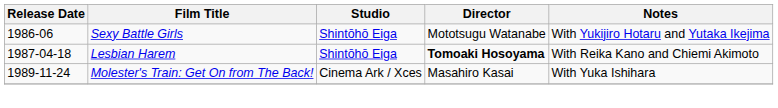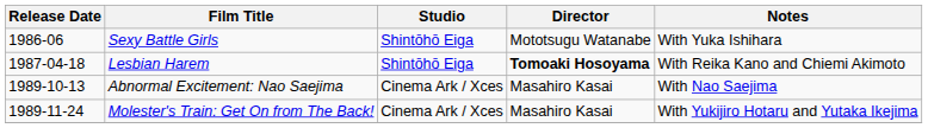 <table class="wikitable sortable">
 <tr>
 <th>Release Date</th>
 <th>Film Title</th>
 <th>Studio</th>
 <th>Director</th>
 <th>Notes</th>
 </tr>
 <tr>
 <td>1986-06</td>
 <td><em><a href='#'>Sexy Battle Girls</a></em></td>
 <td><a href='#'>Shintōhō Eiga</a></td>
 <td>Mototsugu Watanabe</td>
-<td>With <a href='#'>Yukijiro Hotaru</a> and <a href='#'>Yutaka Ikejima</a></td>
+<td>With Yuka Ishihara</td>
 </tr>
 <tr>
 <td>1987-04-18</td>
 <td><em><a href='#'>Lesbian Harem</a></em></td>
 <td><a href='#'>Shintōhō Eiga</a></td>
 <td><strong>Tomoaki Hosoyama</strong></td>
 <td>With Reika Kano and Chiemi Akimoto</td>
 </tr>
 <tr>
+<td>1989-10-13</td>
+<td><em>Abnormal Excitement: Nao Saejima</em></td>
+<td>Cinema Ark / Xces</td>
+<td>Masahiro Kasai</td>
+<td>With <a href='#'>Nao Saejima</a></td>
+</tr>
+<tr>
 <td>1989-11-24</td>
 <td><em><a href='#'>Molester's Train: Get On from The Back!</a></em></td>
 <td>Cinema Ark / Xces</td>
 <td>Masahiro Kasai</td>
-<td>With Yuka Ishihara</td>
+<td>With <a href='#'>Yukijiro Hotaru</a> and <a href='#'>Yutaka Ikejima</a></td>
 </tr>
 <tr>
 </tr>
 </table>
